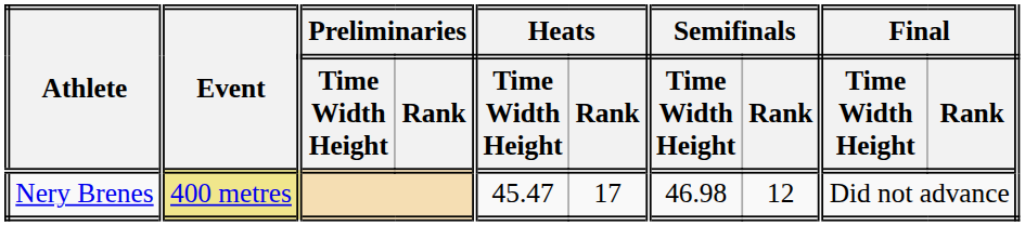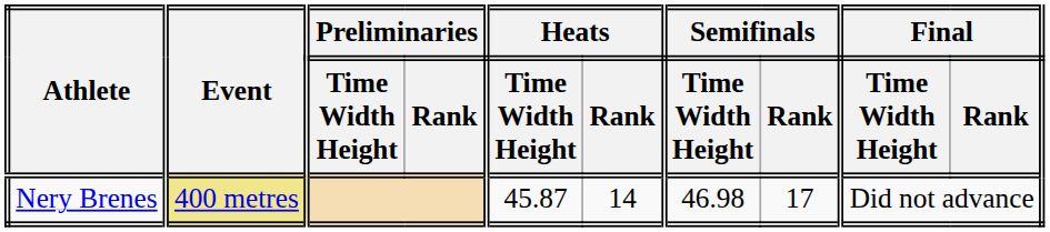 <table class=wikitable style="font-size:90%; border: double;">
 <tr>
 <th rowspan="2" style="border-right:double">Athlete</th>
 <th rowspan="2" style="border-right:double">Event</th>
 <th colspan="2" style="border-right:double; border-bottom:double;">Preliminaries</th>
 <th colspan="2" style="border-right:double; border-bottom:double;">Heats</th>
 <th colspan="2" style="border-right:double; border-bottom:double;">Semifinals</th>
 <th colspan="2" style="border-right:double; border-bottom:double;">Final</th>
 </tr>
 <tr>
 <th>Time<br>Width<br>Height</th>
 <th style="border-right:double">Rank</th>
 <th>Time<br>Width<br>Height</th>
 <th style="border-right:double">Rank</th>
 <th>Time<br>Width<br>Height</th>
 <th style="border-right:double">Rank</th>
 <th>Time<br>Width<br>Height</th>
 <th style="border-right:double">Rank</th>
 </tr>
 <tr style="border-top: double;">
 <td style="border-right:double"><a href='#'>Nery Brenes</a></td>
 <td style="background: khaki; border-right:double"><a href='#'>400 metres</a></td>
 <td style="border-right:double" colspan= 2 bgcolor="wheat"></td>
-<td align=center>45.47</td>
+<td align=center>45.87</td>
+<td align=center style="border-right:double">14</td>
+<td align=center>46.98</td>
 <td align=center style="border-right:double">17</td>
-<td align=center>46.98</td>
-<td align=center style="border-right:double">12</td>
 <td colspan="2" align=center>Did not advance</td>
 </tr>
 </table>
